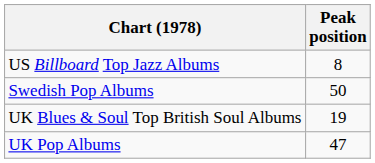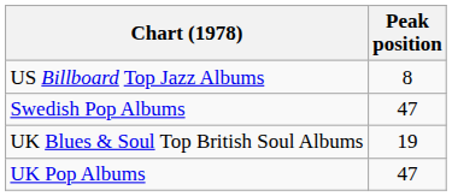 <table class="wikitable sortable">
 <tr>
 <th>Chart (1978)</th>
 <th>Peak<br>position</th>
 </tr>
 <tr>
 <td>US <em><a href='#'>Billboard</a></em> <a href='#'>Top Jazz Albums</a></td>
 <td align=center>8</td>
 </tr>
 <tr>
 <td><a href='#'>Swedish Pop Albums</a></td>
-<td align=center>50</td>
+<td align=center>47</td>
 </tr>
 <tr>
 <td>UK <a href='#'>Blues & Soul</a> Top British Soul Albums</td>
 <td align=center>19</td>
 </tr>
 <tr>
 <td><a href='#'>UK Pop Albums</a></td>
 <td align=center>47</td>
 </tr>
 </table>
